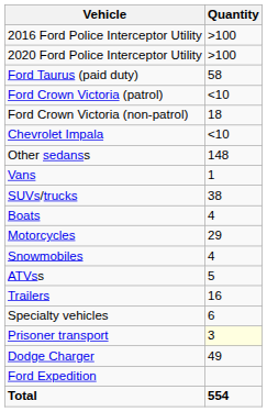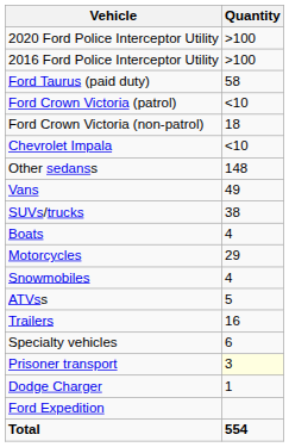 <table class="wikitable sortable">
 <tr>
 <th>Vehicle</th>
 <th>Quantity</th>
 </tr>
 <tr>
-<td>2016 Ford Police Interceptor Utility</td>
+<td>2020 Ford Police Interceptor Utility</td>
 <td>>100</td>
 </tr>
 <tr>
-<td>2020 Ford Police Interceptor Utility</td>
+<td>2016 Ford Police Interceptor Utility</td>
 <td>>100</td>
 </tr>
 <tr>
 <td><a href='#'>Ford Taurus</a> (paid duty)</td>
 <td>58 </td>
 </tr>
 <tr>
 <td><a href='#'>Ford Crown Victoria</a> (patrol)</td>
 <td><10</td>
 </tr>
 <tr>
 <td>Ford Crown Victoria (non-patrol)</td>
 <td>18</td>
 </tr>
 <tr>
 <td><a href='#'>Chevrolet Impala</a></td>
 <td><10</td>
 </tr>
 <tr>
 <td>Other <a href='#'>sedans</a>s</td>
 <td>148</td>
 </tr>
 <tr>
 <td><a href='#'>Vans</a></td>
-<td>1</td>
+<td>49</td>
 </tr>
 <tr>
 <td><a href='#'>SUVs</a>/<a href='#'>trucks</a></td>
 <td>38</td>
 </tr>
 <tr>
 <td><a href='#'>Boats</a></td>
 <td>4</td>
 </tr>
 <tr>
 <td><a href='#'>Motorcycles</a></td>
 <td>29</td>
 </tr>
 <tr>
 <td><a href='#'>Snowmobiles</a></td>
 <td>4</td>
 </tr>
 <tr>
 <td><a href='#'>ATVs</a>s</td>
 <td>5</td>
 </tr>
 <tr>
 <td><a href='#'>Trailers</a></td>
 <td>16</td>
 </tr>
 <tr>
 <td>Specialty vehicles</td>
 <td>6</td>
 </tr>
 <tr>
 <td><a href='#'>Prisoner transport</a></td>
 <td style="background: lightyellow;">3</td>
 </tr>
 <tr>
 <td><a href='#'>Dodge Charger</a></td>
-<td>49</td>
+<td>1</td>
 </tr>
 <tr>
 <td><a href='#'>Ford Expedition</a></td>
 <td></td>
 </tr>
 <tr>
 <td><strong>Total</strong></td>
 <td><strong>554</strong></td>
 </tr>
 </table>
